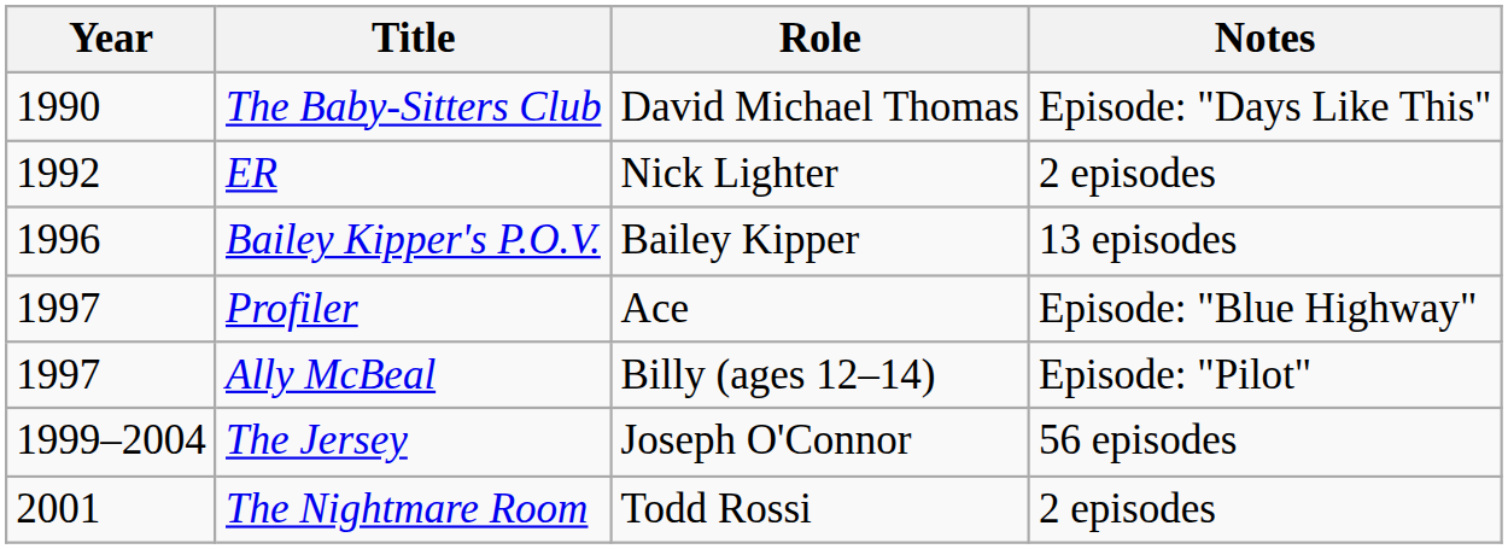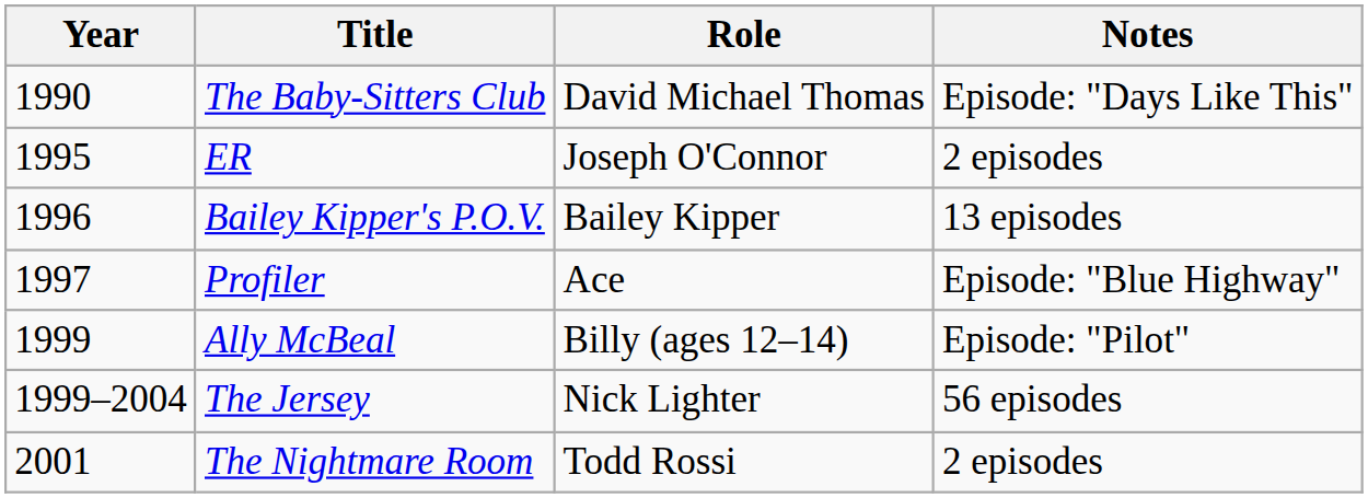 <table class="wikitable sortable">
 <tr>
 <th>Year</th>
 <th>Title</th>
 <th>Role</th>
 <th>Notes</th>
 </tr>
 <tr>
 <td>1990</td>
 <td><em><a href='#'>The Baby-Sitters Club</a></em></td>
 <td>David Michael Thomas</td>
 <td>Episode: "Days Like This"</td>
 </tr>
 <tr>
-<td>1992</td>
+<td>1995</td>
 <td><em><a href='#'>ER</a></em></td>
-<td>Nick Lighter</td>
+<td>Joseph O'Connor</td>
 <td>2 episodes</td>
 </tr>
 <tr>
 <td>1996</td>
 <td><em><a href='#'>Bailey Kipper's P.O.V.</a></em></td>
 <td>Bailey Kipper</td>
 <td>13 episodes</td>
 </tr>
 <tr>
 <td>1997</td>
 <td><em><a href='#'>Profiler</a></em></td>
 <td>Ace</td>
 <td>Episode: "Blue Highway"</td>
 </tr>
 <tr>
-<td>1997</td>
+<td>1999</td>
 <td><em><a href='#'>Ally McBeal</a></em></td>
 <td>Billy (ages 12–14)</td>
 <td>Episode: "Pilot"</td>
 </tr>
 <tr>
 <td>1999–2004</td>
 <td><em><a href='#'>The Jersey</a></em></td>
-<td>Joseph O'Connor</td>
+<td>Nick Lighter</td>
 <td>56 episodes</td>
 </tr>
 <tr>
 <td>2001</td>
 <td><em><a href='#'>The Nightmare Room</a></em></td>
 <td>Todd Rossi</td>
 <td>2 episodes</td>
 </tr>
 </table>
